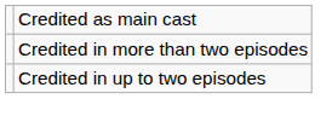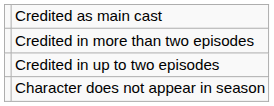 <table class=wikitable>
 <tr>
 <td></td>
 <td>Credited as main cast</td>
 </tr>
 <tr>
 <td></td>
 <td>Credited in more than two episodes</td>
 </tr>
 <tr>
 <td></td>
 <td>Credited in up to two episodes</td>
 </tr>
+<tr>
+<td></td>
+<td>Character does not appear in season</td>
+</tr>
 </table>
